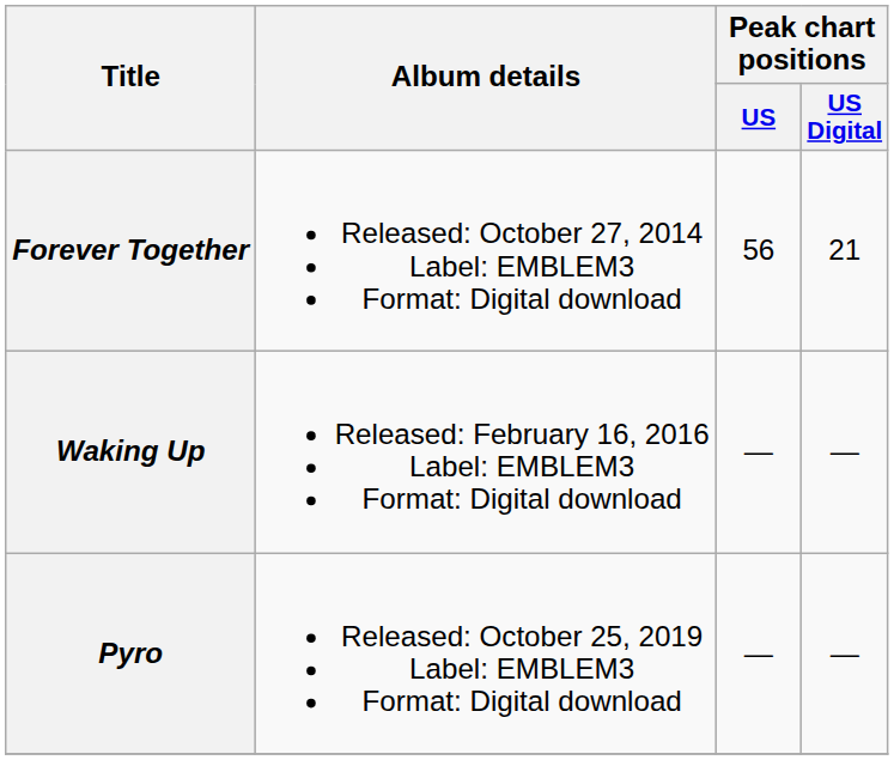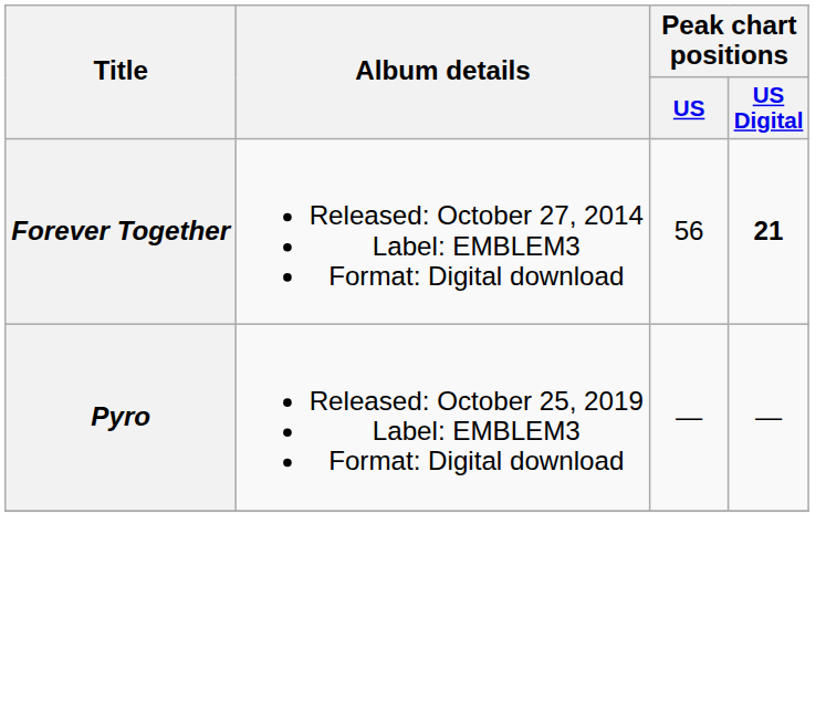 <table class="wikitable plainrowheaders" style="text-align:center;">
 <tr>
 <th scope="col" rowspan="2">Title</th>
 <th scope="col" rowspan="2">Album details</th>
 <th scope="col" colspan="2">Peak chart positions</th>
 </tr>
 <tr>
 <th scope="col" style="width:3em;font-size:85%;"><a href='#'>US</a></th>
 <th scope="col" style="width:3em;font-size:85%;"><a href='#'>US<br>Digital</a></th>
 </tr>
 <tr>
 <th scope="row"><em>Forever Together</em></th>
 <td><br><ul><li>Released: October 27, 2014</li><li>Label: EMBLEM3</li><li>Format: Digital download</li></ul></td>
 <td>56</td>
-<td>21</td>
-</tr>
-<tr>
-<th scope="row"><em>Waking Up</em></th>
-<td><br><ul><li>Released: February 16, 2016</li><li>Label: EMBLEM3</li><li>Format: Digital download</li></ul></td>
-<td>—</td>
-<td>—</td>
+<td><strong>21</strong></td>
 </tr>
 <tr>
 <th scope="row"><em>Pyro</em></th>
 <td><br><ul><li>Released: October 25, 2019</li><li>Label: EMBLEM3</li><li>Format: Digital download</li></ul></td>
 <td>—</td>
 <td>—</td>
 </tr>
 <tr>
 </tr>
 </table>
